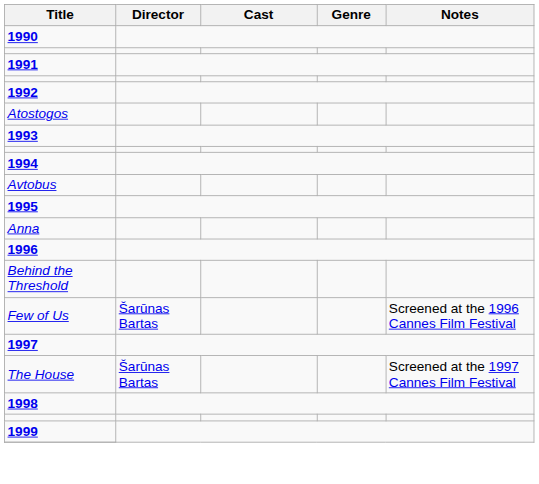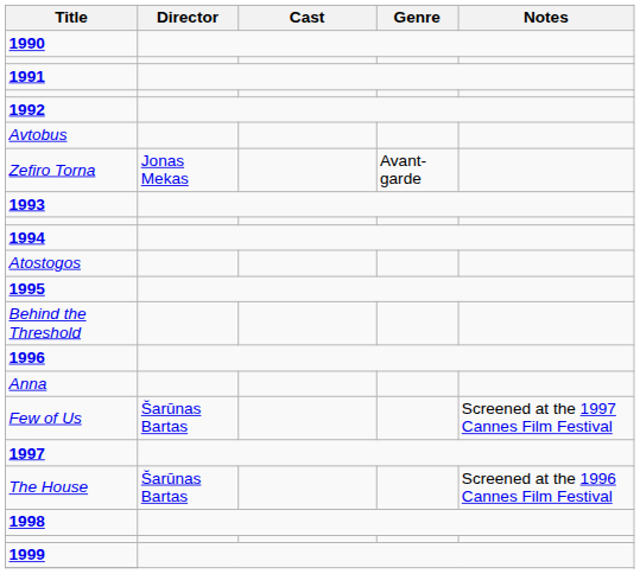 <table class="wikitable" width= "100%">
 <tr>
 <th width=21%>Title</th>
 <th width=16%>Director</th>
 <th width=22%>Cast</th>
 <th width=13%>Genre</th>
 <th width=28%>Notes</th>
 </tr>
 <tr>
 <td><strong><a href='#'>1990</a></strong></td>
 </tr>
 <tr>
 <td></td>
 <td></td>
 <td></td>
 <td></td>
 <td></td>
 </tr>
 <tr>
 <td><strong><a href='#'>1991</a></strong></td>
 </tr>
 <tr>
 <td></td>
 <td></td>
 <td></td>
 <td></td>
 <td></td>
 </tr>
 <tr>
 <td><strong><a href='#'>1992</a></strong></td>
 </tr>
 <tr>
-<td><em><a href='#'>Atostogos</a></em></td>
+<td><em><a href='#'>Avtobus</a></em></td>
 <td></td>
 <td></td>
 <td></td>
+<td></td>
+</tr>
+<tr>
+<td><em><a href='#'>Zefiro Torna</a></em></td>
+<td><a href='#'>Jonas Mekas</a></td>
+<td></td>
+<td>Avant-garde</td>
 <td></td>
 </tr>
 <tr>
 <td><strong><a href='#'>1993</a></strong></td>
 </tr>
 <tr>
 <td></td>
 <td></td>
 <td></td>
 <td></td>
 <td></td>
 </tr>
 <tr>
 <td><strong><a href='#'>1994</a></strong></td>
 </tr>
 <tr>
-<td><em><a href='#'>Avtobus</a></em></td>
+<td><em><a href='#'>Atostogos</a></em></td>
 <td></td>
 <td></td>
 <td></td>
 <td></td>
 </tr>
 <tr>
 <td><strong><a href='#'>1995</a></strong></td>
 </tr>
 <tr>
-<td><em><a href='#'>Anna</a></em></td>
+<td><em><a href='#'>Behind the Threshold</a></em></td>
 <td></td>
 <td></td>
 <td></td>
 <td></td>
 </tr>
 <tr>
 <td><strong><a href='#'>1996</a></strong></td>
 </tr>
 <tr>
-<td><em><a href='#'>Behind the Threshold</a></em></td>
+<td><em><a href='#'>Anna</a></em></td>
 <td></td>
 <td></td>
 <td></td>
 <td></td>
 </tr>
 <tr>
 <td><em><a href='#'>Few of Us</a></em></td>
 <td><a href='#'>Šarūnas Bartas</a></td>
 <td></td>
 <td></td>
-<td>Screened at the <a href='#'>1996 Cannes Film Festival</a></td>
+<td>Screened at the <a href='#'>1997 Cannes Film Festival</a></td>
 </tr>
 <tr>
 <td><strong><a href='#'>1997</a></strong></td>
 </tr>
 <tr>
 <td><em><a href='#'>The House</a></em></td>
 <td><a href='#'>Šarūnas Bartas</a></td>
 <td></td>
 <td></td>
-<td>Screened at the <a href='#'>1997 Cannes Film Festival</a></td>
+<td>Screened at the <a href='#'>1996 Cannes Film Festival</a></td>
 </tr>
 <tr>
 <td><strong><a href='#'>1998</a></strong></td>
 </tr>
 <tr>
 <td></td>
 <td></td>
 <td></td>
 <td></td>
 <td></td>
 </tr>
 <tr>
 <td><strong><a href='#'>1999</a></strong></td>
 </tr>
 <tr>
 </tr>
 </table>
